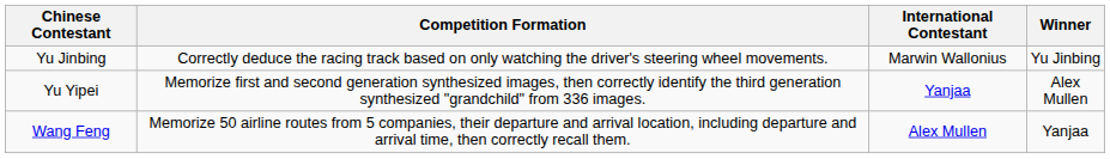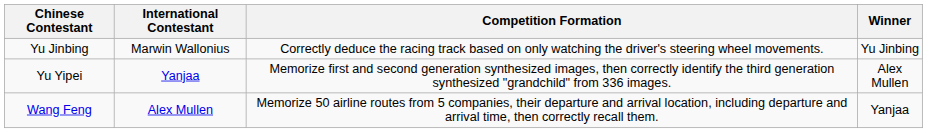 <table class="wikitable" style="width:92%; text-align:center">
 <tr>
 <th>Chinese Contestant</th>
+<th>International Contestant</th>
 <th>Competition Formation</th>
-<th>International Contestant</th>
 <th>Winner</th>
 </tr>
 <tr>
 <td>Yu Jinbing</td>
+<td>Marwin Wallonius</td>
 <td>Correctly deduce the racing track based on only watching the driver's steering wheel movements.</td>
-<td>Marwin Wallonius</td>
 <td>Yu Jinbing</td>
 </tr>
 <tr>
 <td>Yu Yipei</td>
+<td><a href='#'>Yanjaa</a></td>
 <td>Memorize first and second generation synthesized images, then correctly identify the third generation synthesized "grandchild" from 336 images.</td>
-<td><a href='#'>Yanjaa</a></td>
 <td>Alex Mullen</td>
 </tr>
 <tr>
 <td><a href='#'>Wang Feng</a></td>
+<td><a href='#'>Alex Mullen</a></td>
 <td>Memorize 50 airline routes from 5 companies, their departure and arrival location, including departure and arrival time, then correctly recall them.</td>
-<td><a href='#'>Alex Mullen</a></td>
 <td>Yanjaa</td>
 </tr>
 </table>
